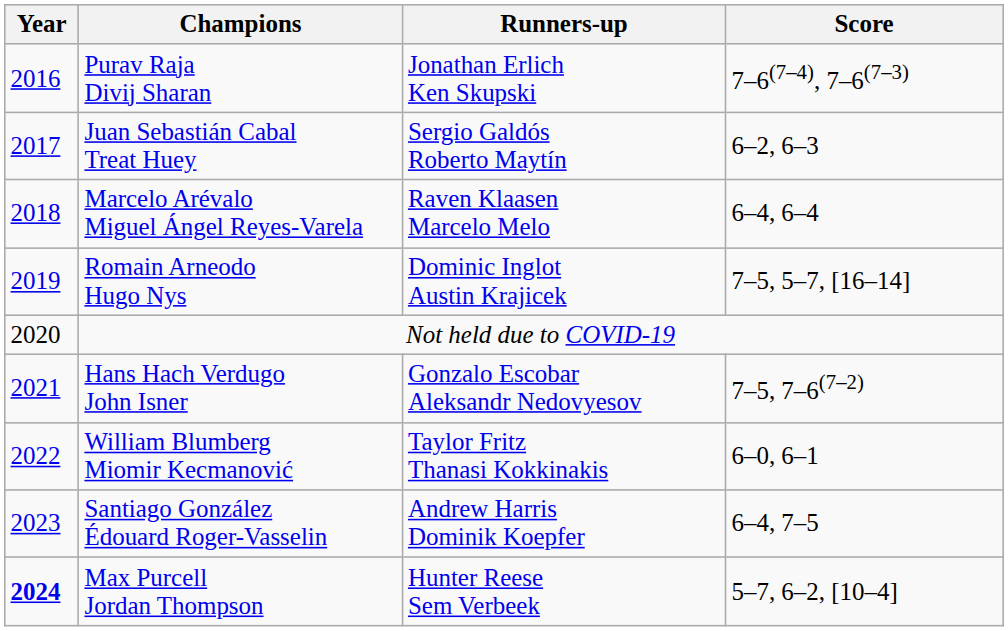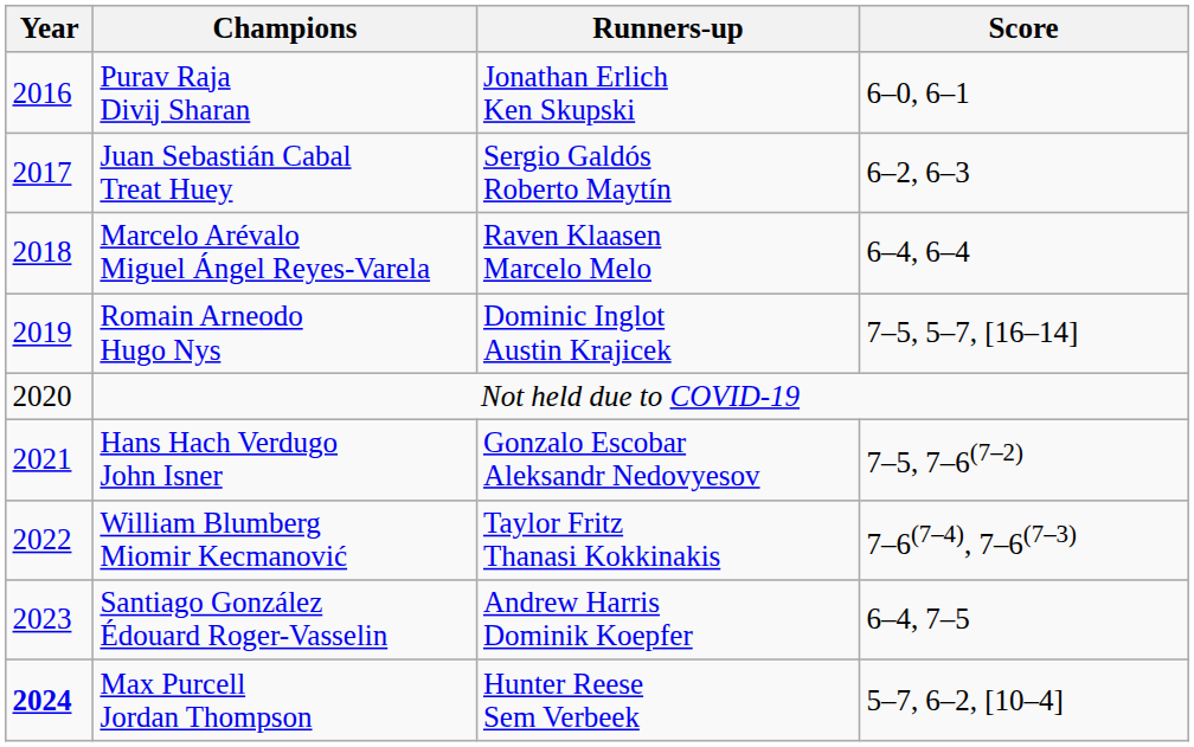 <table class="wikitable sortable">
 <tr>
 <th style="width:40px">Year</th>
 <th style="width:200px">Champions</th>
 <th style="width:200px">Runners-up</th>
 <th style="width:170px" class="unsortable">Score</th>
 </tr>
 <tr>
 <td><a href='#'>2016</a></td>
 <td> <a href='#'>Purav Raja</a><br> <a href='#'>Divij Sharan</a></td>
 <td> <a href='#'>Jonathan Erlich</a><br> <a href='#'>Ken Skupski</a></td>
-<td>7–6<sup>(7–4)</sup>, 7–6<sup>(7–3)</sup></td>
+<td>6–0, 6–1</td>
 </tr>
 <tr>
 <td><a href='#'>2017</a></td>
 <td> <a href='#'>Juan Sebastián Cabal</a> <br>  <a href='#'>Treat Huey</a></td>
 <td> <a href='#'>Sergio Galdós</a><br> <a href='#'>Roberto Maytín</a></td>
 <td>6–2, 6–3</td>
 </tr>
 <tr>
 <td><a href='#'>2018</a></td>
 <td> <a href='#'>Marcelo Arévalo</a> <br>  <a href='#'>Miguel Ángel Reyes-Varela</a></td>
 <td> <a href='#'>Raven Klaasen</a> <br>  <a href='#'>Marcelo Melo</a></td>
 <td>6–4, 6–4</td>
 </tr>
 <tr>
 <td><a href='#'>2019</a></td>
 <td> <a href='#'>Romain Arneodo</a> <br>  <a href='#'>Hugo Nys</a></td>
 <td> <a href='#'>Dominic Inglot</a><br> <a href='#'>Austin Krajicek</a></td>
 <td>7–5, 5–7, [16–14]</td>
 </tr>
 <tr>
 <td style=background:>2020</td>
 <td colspan=3 align=center style=background:><em>Not held due to <a href='#'>COVID-19</a></em></td>
 </tr>
 <tr>
 <td><a href='#'>2021</a></td>
 <td> <a href='#'>Hans Hach Verdugo</a> <br>  <a href='#'>John Isner</a></td>
 <td> <a href='#'>Gonzalo Escobar</a> <br>  <a href='#'>Aleksandr Nedovyesov</a></td>
 <td>7–5, 7–6<sup>(7–2)</sup></td>
 </tr>
 <tr>
 <td><a href='#'>2022</a></td>
 <td> <a href='#'>William Blumberg</a> <br>  <a href='#'>Miomir Kecmanović</a></td>
 <td> <a href='#'>Taylor Fritz</a><br> <a href='#'>Thanasi Kokkinakis</a></td>
-<td>6–0, 6–1</td>
+<td>7–6<sup>(7–4)</sup>, 7–6<sup>(7–3)</sup></td>
 </tr>
 <tr>
 <td><a href='#'>2023</a></td>
 <td> <a href='#'>Santiago González</a> <br>  <a href='#'>Édouard Roger-Vasselin</a></td>
 <td> <a href='#'>Andrew Harris</a> <br>  <a href='#'>Dominik Koepfer</a></td>
 <td>6–4, 7–5</td>
 </tr>
 <tr>
 <td><strong><a href='#'>2024</a></strong></td>
 <td> <a href='#'>Max Purcell</a> <br>  <a href='#'>Jordan Thompson</a></td>
 <td> <a href='#'>Hunter Reese</a><br> <a href='#'>Sem Verbeek</a></td>
 <td>5–7, 6–2, [10–4]</td>
 </tr>
 </table>
